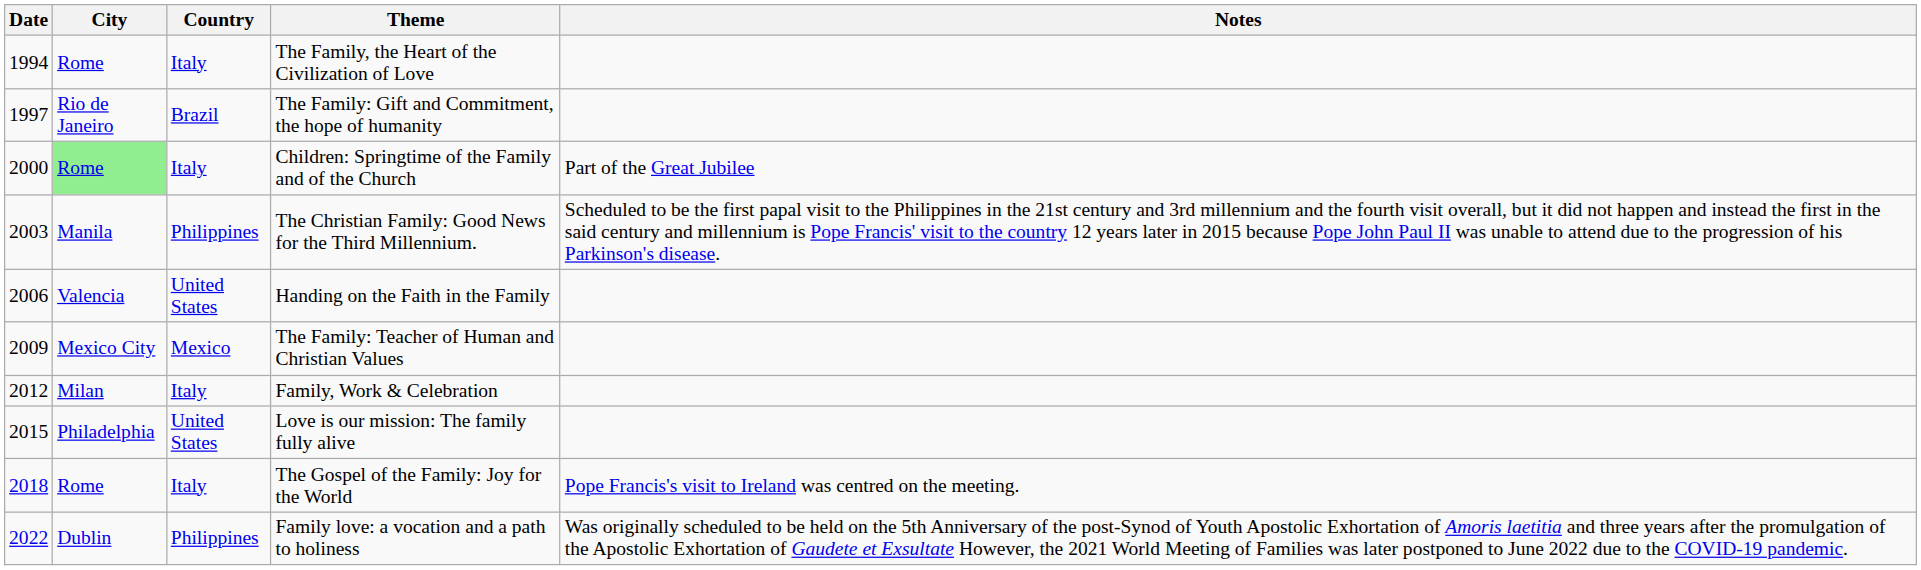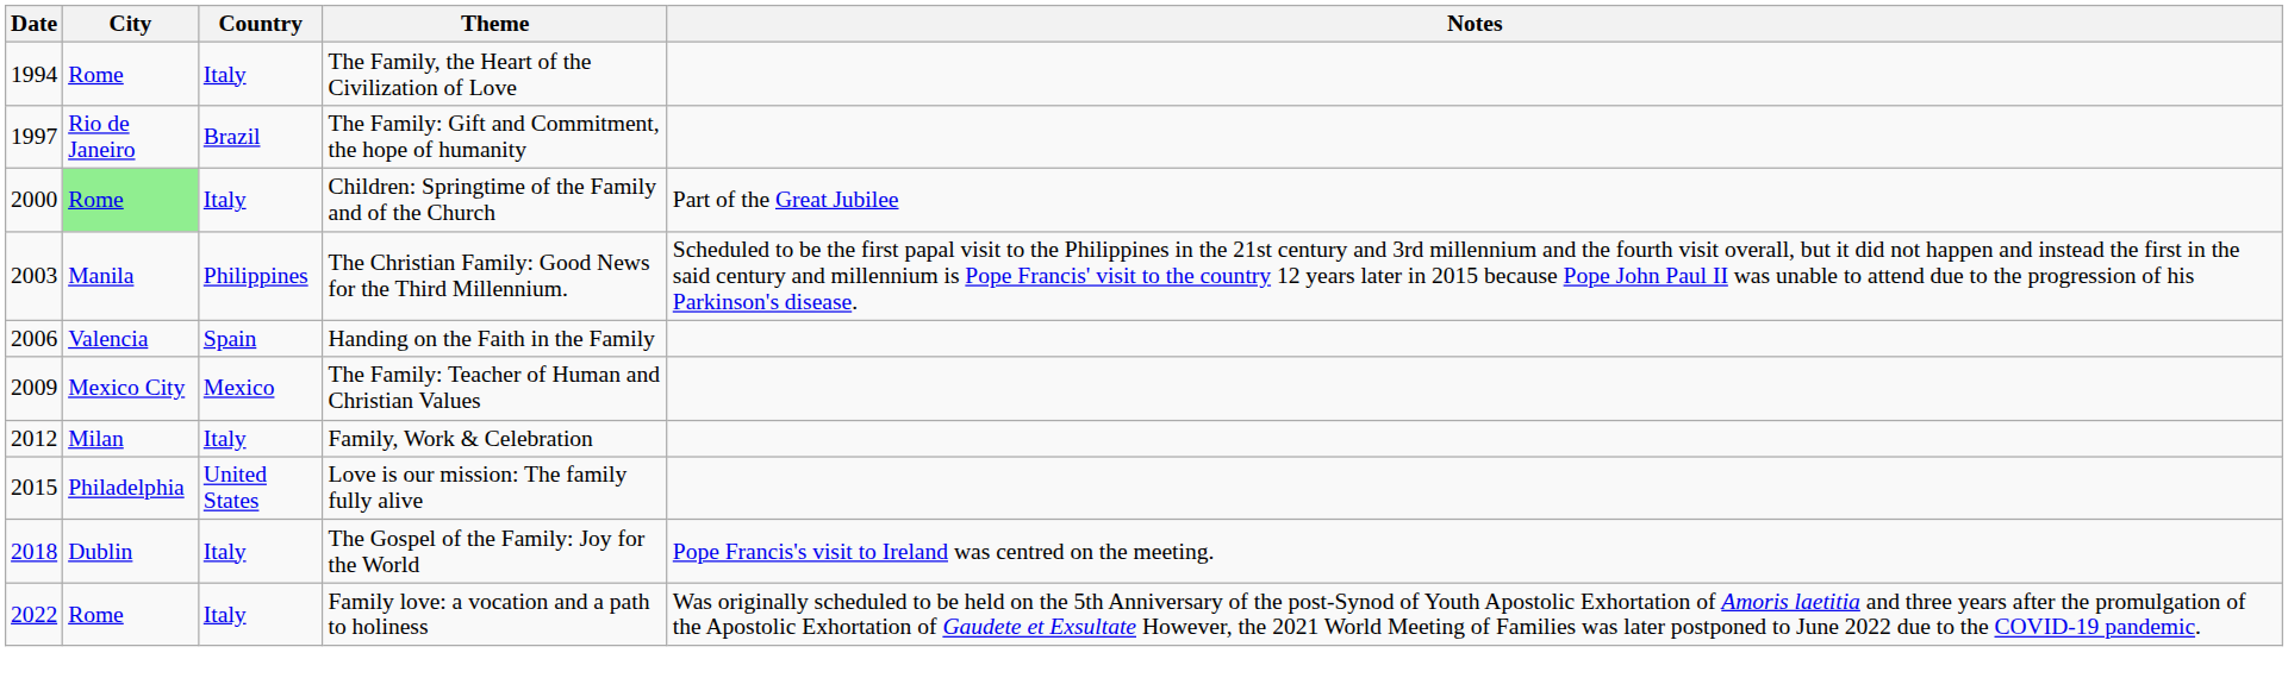 <table class="wikitable sortable">
 <tr>
 <th>Date</th>
 <th>City</th>
 <th>Country</th>
 <th>Theme</th>
 <th class="unsortable">Notes</th>
 </tr>
 <tr>
 <td>1994</td>
 <td><a href='#'>Rome</a></td>
 <td><a href='#'>Italy</a></td>
 <td>The Family, the Heart of the Civilization of Love</td>
 <td></td>
 </tr>
 <tr>
 <td>1997</td>
 <td><a href='#'>Rio de Janeiro</a></td>
 <td><a href='#'>Brazil</a></td>
 <td>The Family: Gift and Commitment, the hope of humanity</td>
 <td></td>
 </tr>
 <tr>
 <td>2000</td>
 <td style="background: lightgreen;"><a href='#'>Rome</a></td>
 <td><a href='#'>Italy</a></td>
 <td>Children: Springtime of the Family and of the Church</td>
 <td>Part of the <a href='#'>Great Jubilee</a></td>
 </tr>
 <tr>
 <td>2003</td>
 <td><a href='#'>Manila</a></td>
 <td><a href='#'>Philippines</a></td>
 <td>The Christian Family: Good News for the Third Millennium.</td>
 <td>Scheduled to be the first papal visit to the Philippines in the 21st century and 3rd millennium and the fourth visit overall, but it did not happen and instead the first in the said century and millennium is <a href='#'>Pope Francis' visit to the country</a> 12 years later in 2015 because <a href='#'>Pope John Paul II</a> was unable to attend due to the progression of his <a href='#'>Parkinson's disease</a>.</td>
 </tr>
 <tr>
 <td>2006</td>
 <td><a href='#'>Valencia</a></td>
-<td><a href='#'>United States</a></td>
+<td><a href='#'>Spain</a></td>
 <td>Handing on the Faith in the Family</td>
 <td></td>
 </tr>
 <tr>
 <td>2009</td>
 <td><a href='#'>Mexico City</a></td>
 <td><a href='#'>Mexico</a></td>
 <td>The Family: Teacher of Human and Christian Values</td>
 <td></td>
 </tr>
 <tr>
 <td>2012</td>
 <td><a href='#'>Milan</a></td>
 <td><a href='#'>Italy</a></td>
 <td>Family, Work & Celebration</td>
 <td></td>
 </tr>
 <tr>
 <td>2015</td>
 <td><a href='#'>Philadelphia</a></td>
 <td><a href='#'>United States</a></td>
 <td>Love is our mission: The family fully alive</td>
 <td></td>
 </tr>
 <tr>
 <td><a href='#'>2018</a></td>
-<td><a href='#'>Rome</a></td>
+<td><a href='#'>Dublin</a></td>
 <td><a href='#'>Italy</a></td>
 <td>The Gospel of the Family: Joy for the World</td>
 <td><a href='#'>Pope Francis's visit to Ireland</a> was centred on the meeting.</td>
 </tr>
 <tr>
 <td><a href='#'>2022</a></td>
-<td><a href='#'>Dublin</a></td>
-<td><a href='#'>Philippines</a></td>
+<td><a href='#'>Rome</a></td>
+<td><a href='#'>Italy</a></td>
 <td>Family love: a vocation and a path to holiness</td>
 <td>Was originally scheduled to be held on the 5th Anniversary of the post-Synod of Youth Apostolic Exhortation of <em><a href='#'>Amoris laetitia</a></em> and three years after the promulgation of the Apostolic Exhortation of <em><a href='#'>Gaudete et Exsultate</a></em> However, the 2021 World Meeting of Families was later postponed to June 2022 due to the <a href='#'>COVID-19 pandemic</a>.</td>
 </tr>
 </table>
